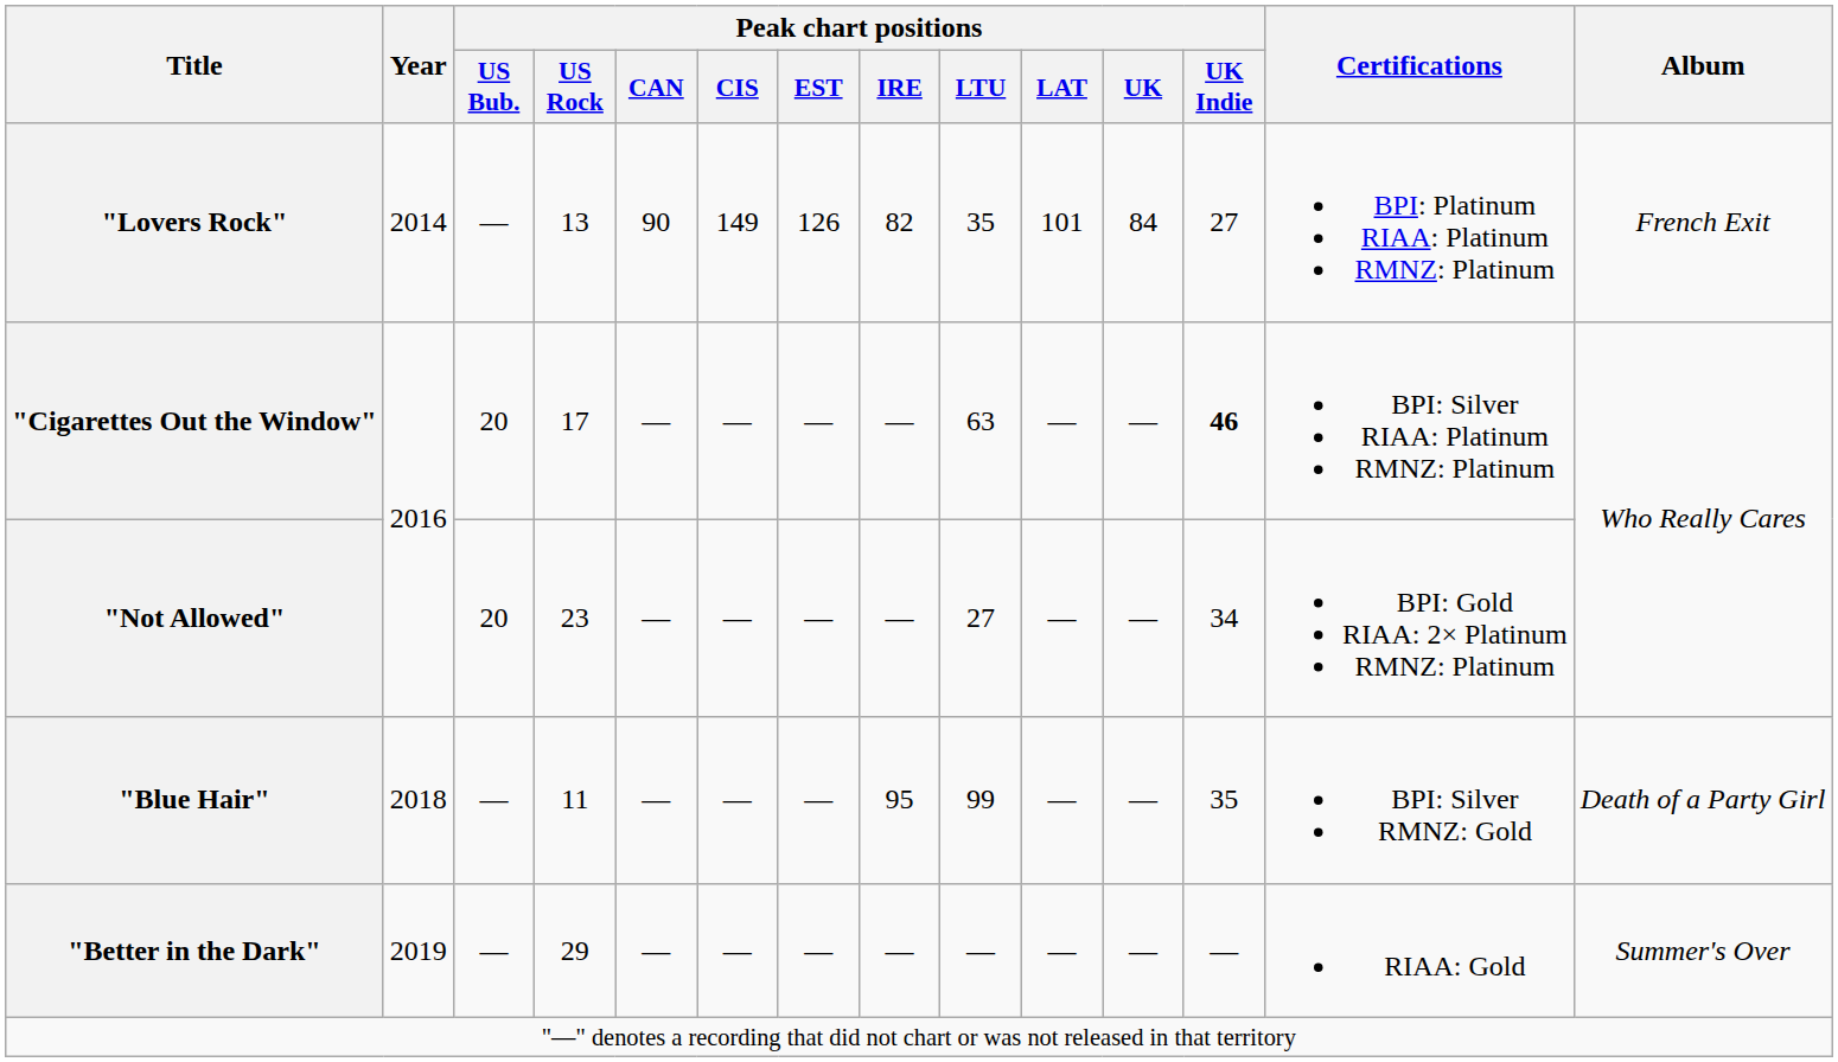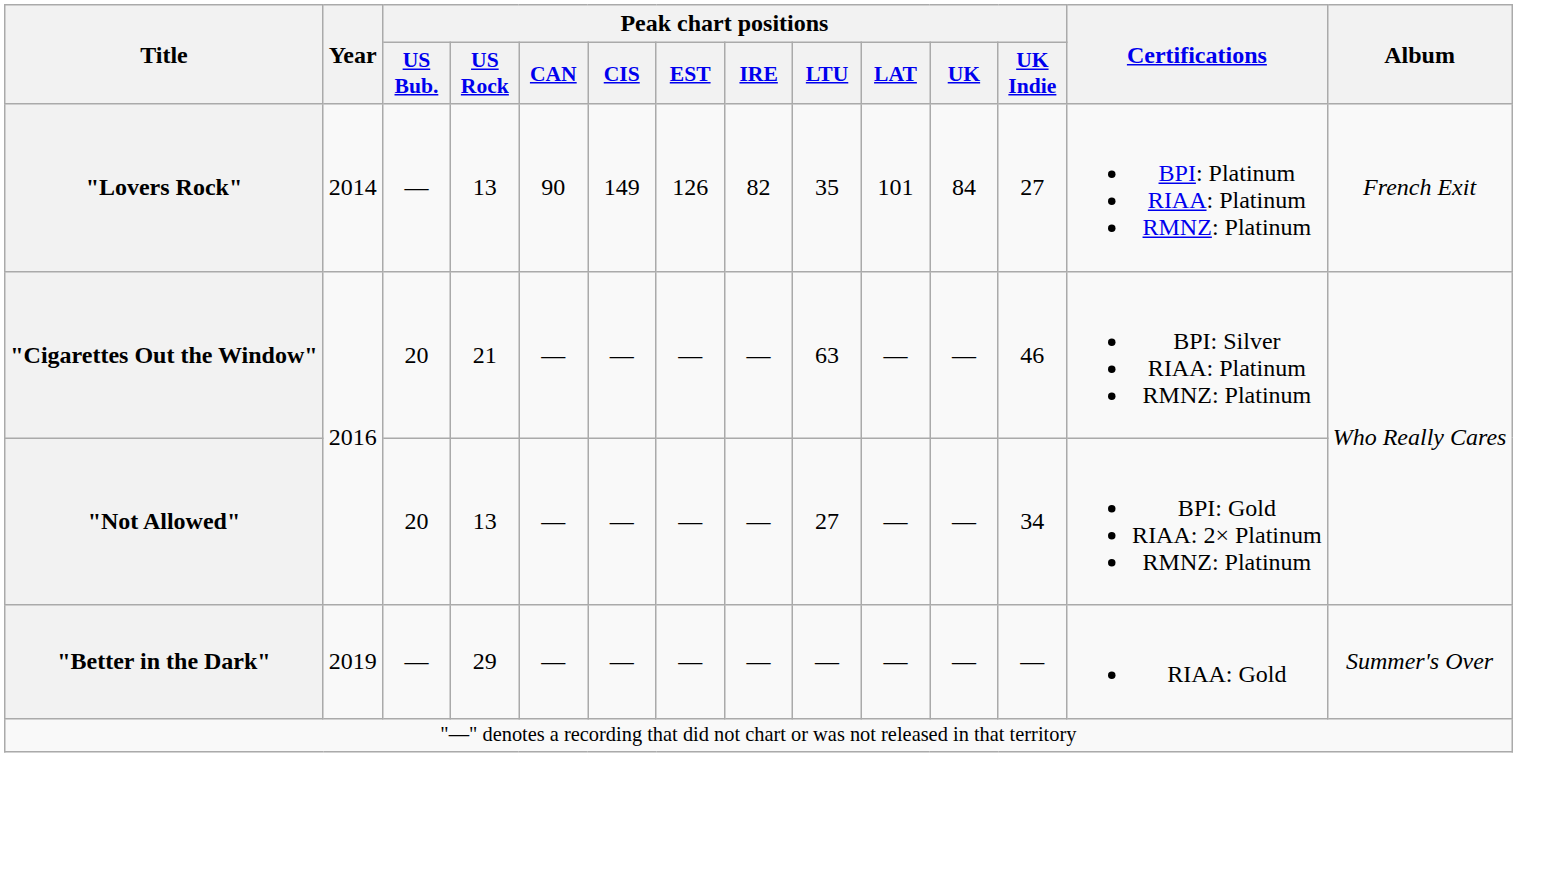 <table class="wikitable plainrowheaders" style="text-align:center;">
 <tr>
 <th scope="col" rowspan="2">Title</th>
 <th scope="col" rowspan="2">Year</th>
 <th scope="col" colspan="10">Peak chart positions</th>
 <th scope="col" rowspan="2"><a href='#'>Certifications</a></th>
 <th scope="col" rowspan="2">Album</th>
 </tr>
 <tr>
 <th scope="col" style="width:2.7em;font-size:90%;"><a href='#'>US<br>Bub.</a><br></th>
 <th scope="col" style="width:2.7em;font-size:90%;"><a href='#'>US<br>Rock</a><br></th>
 <th scope="col" style="width:2.7em;font-size:90%;"><a href='#'>CAN</a><br></th>
 <th scope="col" style="width:2.7em;font-size:90%;"><a href='#'>CIS</a><br></th>
 <th scope="col" style="width:2.7em;font-size:90%;"><a href='#'>EST</a><br></th>
 <th scope="col" style="width:2.7em;font-size:90%;"><a href='#'>IRE</a><br></th>
 <th scope="col" style="width:2.7em;font-size:90%;"><a href='#'>LTU</a><br></th>
 <th scope="col" style="width:2.7em;font-size:90%;"><a href='#'>LAT</a><br></th>
 <th scope="col" style="width:2.7em;font-size:90%;"><a href='#'>UK</a><br></th>
 <th scope="col" style="width:2.7em;font-size:90%;"><a href='#'>UK<br>Indie</a><br></th>
 </tr>
 <tr>
 <th scope="row">"Lovers Rock"</th>
 <td>2014</td>
 <td>—</td>
 <td>13</td>
 <td>90</td>
 <td>149</td>
 <td>126</td>
 <td>82</td>
 <td>35</td>
 <td>101</td>
 <td>84</td>
 <td>27</td>
 <td><br><ul><li><a href='#'>BPI</a>: Platinum</li><li><a href='#'>RIAA</a>: Platinum</li><li><a href='#'>RMNZ</a>: Platinum</li></ul></td>
 <td><em>French Exit</em></td>
 </tr>
 <tr>
 <th scope="row">"Cigarettes Out the Window"</th>
 <td rowspan=2>2016</td>
 <td>20</td>
-<td>17</td>
+<td>21</td>
 <td>—</td>
 <td>—</td>
 <td>—</td>
 <td>—</td>
 <td>63</td>
 <td>—</td>
 <td>—</td>
-<td><strong>46</strong></td>
+<td>46</td>
 <td><br><ul><li>BPI: Silver</li><li>RIAA: Platinum</li><li>RMNZ: Platinum</li></ul></td>
 <td rowspan=2><em>Who Really Cares</em></td>
 </tr>
 <tr>
 <th scope="row">"Not Allowed"</th>
 <td>20</td>
-<td>23</td>
+<td>13</td>
 <td>—</td>
 <td>—</td>
 <td>—</td>
 <td>—</td>
 <td>27</td>
 <td>—</td>
 <td>—</td>
 <td>34</td>
 <td><br><ul><li>BPI: Gold</li><li>RIAA: 2× Platinum</li><li>RMNZ: Platinum</li></ul></td>
-</tr>
-<tr>
-<th scope="row">"Blue Hair"</th>
-<td>2018</td>
-<td>—</td>
-<td>11</td>
-<td>—</td>
-<td>—</td>
-<td>—</td>
-<td>95</td>
-<td>99</td>
-<td>—</td>
-<td>—</td>
-<td>35</td>
-<td><br><ul><li>BPI: Silver</li><li>RMNZ: Gold</li></ul></td>
-<td><em>Death of a Party Girl</em></td>
 </tr>
 <tr>
 <th scope="row">"Better in the Dark"<br></th>
 <td>2019</td>
 <td>—</td>
 <td>29</td>
 <td>—</td>
 <td>—</td>
 <td>—</td>
 <td>—</td>
 <td>—</td>
 <td>—</td>
 <td>—</td>
 <td>—</td>
 <td><br><ul><li>RIAA: Gold</li></ul></td>
 <td><em>Summer's Over</em></td>
 </tr>
 <tr>
 <td colspan="14" style="font-size:85%">"—" denotes a recording that did not chart or was not released in that territory</td>
 </tr>
 </table>
